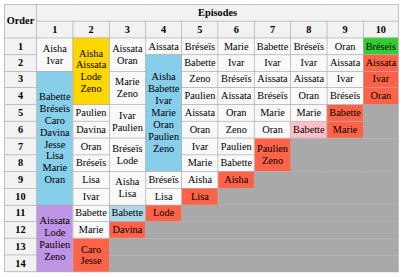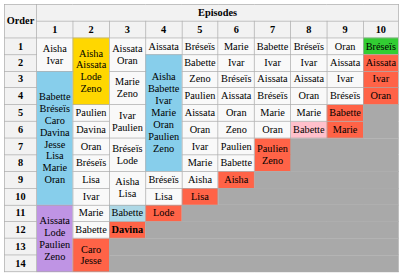 <table class="wikitable" style="text-align:center; font-size:92%">
 <tr>
 <th rowspan="2">Order</th>
 <th colspan="12">Episodes</th>
 </tr>
 <tr>
 <th>1</th>
 <th>2</th>
 <th>3</th>
 <th>4</th>
 <th>5</th>
 <th>6</th>
 <th>7</th>
 <th>8</th>
 <th>9</th>
 <th>10</th>
 </tr>
 <tr>
 <th>1</th>
 <td rowspan="2">Aisha<br>Ivar</td>
 <td rowspan="4" style="background:gold">Aisha<br>Aissata<br>Lode<br>Zeno</td>
 <td rowspan="2">Aissata<br>Oran</td>
 <td>Aissata</td>
 <td>Bréseïs</td>
 <td>Marie</td>
 <td>Babette</td>
 <td>Bréseïs</td>
 <td>Oran</td>
 <td style="background:limegreen">Bréseïs</td>
 </tr>
 <tr>
 <th>2</th>
 <td rowspan="7" bgcolor="skyblue">Aisha<br>Babette<br>Ivar<br>Marie<br>Oran<br>Paulien<br>Zeno</td>
 <td>Babette</td>
 <td>Ivar</td>
 <td>Ivar</td>
 <td>Ivar</td>
 <td>Aissata</td>
 <td style="background:tomato">Aissata</td>
 </tr>
 <tr>
 <th>3</th>
 <td rowspan="8" bgcolor="skyblue">Babette<br>Bréseïs<br>Caro<br>Davina<br>Jesse<br>Lisa<br>Marie<br>Oran</td>
 <td rowspan="2">Marie<br>Zeno</td>
 <td>Zeno</td>
 <td>Bréseïs</td>
 <td>Aissata</td>
 <td>Aissata</td>
 <td>Ivar</td>
 <td style="background:tomato">Ivar</td>
 </tr>
 <tr>
 <th>4</th>
 <td>Paulien</td>
 <td>Aissata</td>
 <td>Bréseïs</td>
 <td>Oran</td>
 <td>Bréseïs</td>
 <td style="background:tomato">Oran</td>
 </tr>
 <tr>
 <th>5</th>
 <td>Paulien</td>
 <td rowspan="2">Ivar<br>Paulien</td>
 <td>Aissata</td>
 <td>Oran</td>
 <td>Marie</td>
 <td>Marie</td>
 <td style="background:tomato">Babette</td>
 <td rowspan="2" colspan="25" style="background:darkgrey"></td>
 </tr>
 <tr>
 <th>6</th>
 <td>Davina</td>
 <td>Oran</td>
 <td>Zeno</td>
 <td>Oran</td>
 <td style="background:pink">Babette</td>
 <td style="background:tomato">Marie</td>
 </tr>
 <tr>
 <th>7</th>
 <td>Oran</td>
 <td rowspan="2">Bréseïs<br>Lode</td>
 <td>Ivar</td>
 <td>Paulien</td>
 <td rowspan="2" style="background:tomato">Paulien<br>Zeno</td>
 <td rowspan="2" colspan="25" style="background:darkgrey"></td>
 </tr>
 <tr>
 <th>8</th>
 <td>Bréseïs</td>
 <td>Marie</td>
 <td>Babette</td>
 </tr>
 <tr>
 <th>9</th>
 <td>Lisa</td>
 <td rowspan="2">Aisha<br>Lisa</td>
 <td>Bréseïs</td>
 <td>Aisha</td>
 <td style="background:tomato">Aisha</td>
 <td colspan="25" style="background:darkgrey"></td>
 </tr>
 <tr>
 <th>10</th>
 <td>Ivar</td>
 <td>Lisa</td>
 <td style="background:tomato">Lisa</td>
 <td colspan="25" style="background:darkgrey"></td>
 </tr>
 <tr>
 <th>11</th>
 <td rowspan="4"style="background:#BF94E4;">Aissata<br>Lode<br>Paulien<br>Zeno</td>
-<td>Babette</td>
+<td>Marie</td>
 <td style="background: lightblue;">Babette</td>
 <td style="background:tomato">Lode</td>
 <td colspan="25" style="background:darkgrey"></td>
 </tr>
 <tr>
 <th>12</th>
-<td>Marie</td>
-<td style="background:tomato">Davina</td>
+<td>Babette</td>
+<td style="background:tomato"><strong>Davina</strong></td>
 <td colspan="25" style="background:darkgrey"></td>
 </tr>
 <tr>
 <th>13</th>
 <td rowspan="2"style="background:tomato">Caro<br>Jesse</td>
 <td colspan="25" style="background:darkgrey"></td>
 </tr>
 <tr>
 <th>14</th>
 <th colspan="25" style="background:darkgrey"></th>
 </tr>
 </table>
